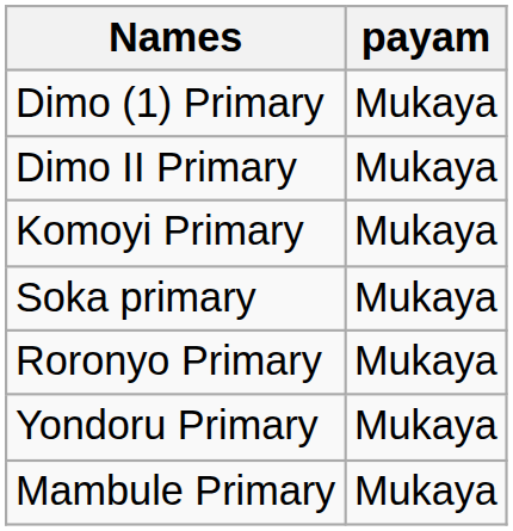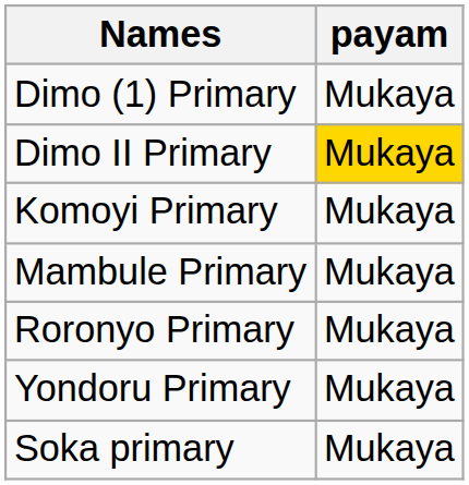 <table class="wikitable">
 <tr>
 <th>Names</th>
 <th>payam</th>
 </tr>
 <tr>
 <td>Dimo (1) Primary</td>
 <td>Mukaya</td>
 </tr>
 <tr>
 <td>Dimo II Primary</td>
-<td>Mukaya</td>
+<td style="background: gold;">Mukaya</td>
 </tr>
 <tr>
 <td>Komoyi Primary</td>
 <td>Mukaya</td>
 </tr>
 <tr>
-<td>Soka primary</td>
+<td>Mambule Primary</td>
 <td>Mukaya</td>
 </tr>
 <tr>
 <td>Roronyo Primary</td>
 <td>Mukaya</td>
 </tr>
 <tr>
 <td>Yondoru Primary</td>
 <td>Mukaya</td>
 </tr>
 <tr>
-<td>Mambule Primary</td>
+<td>Soka primary</td>
 <td>Mukaya</td>
 </tr>
 </table>
